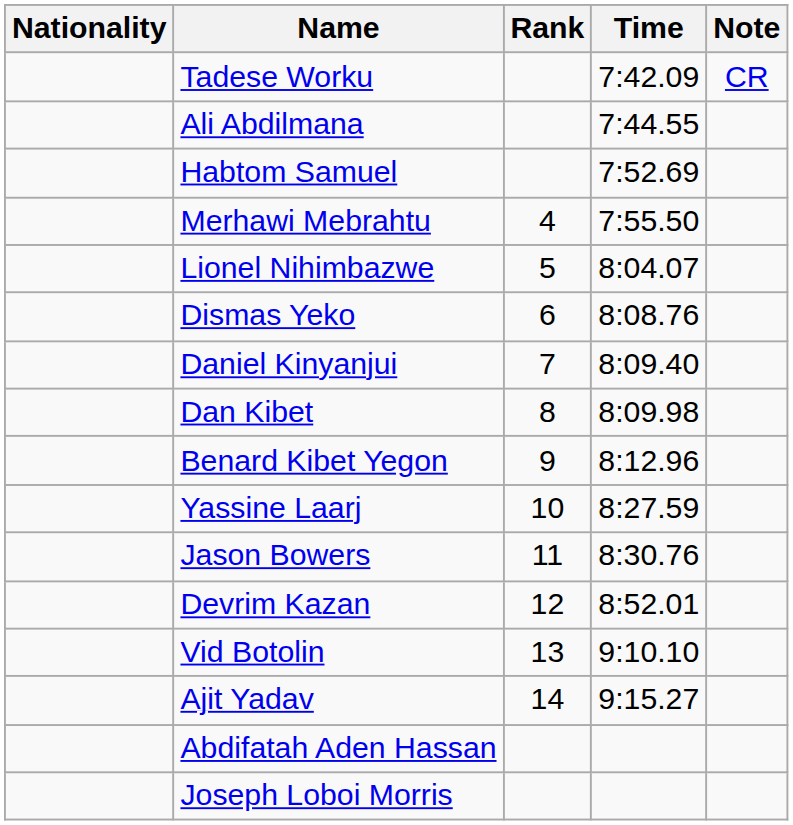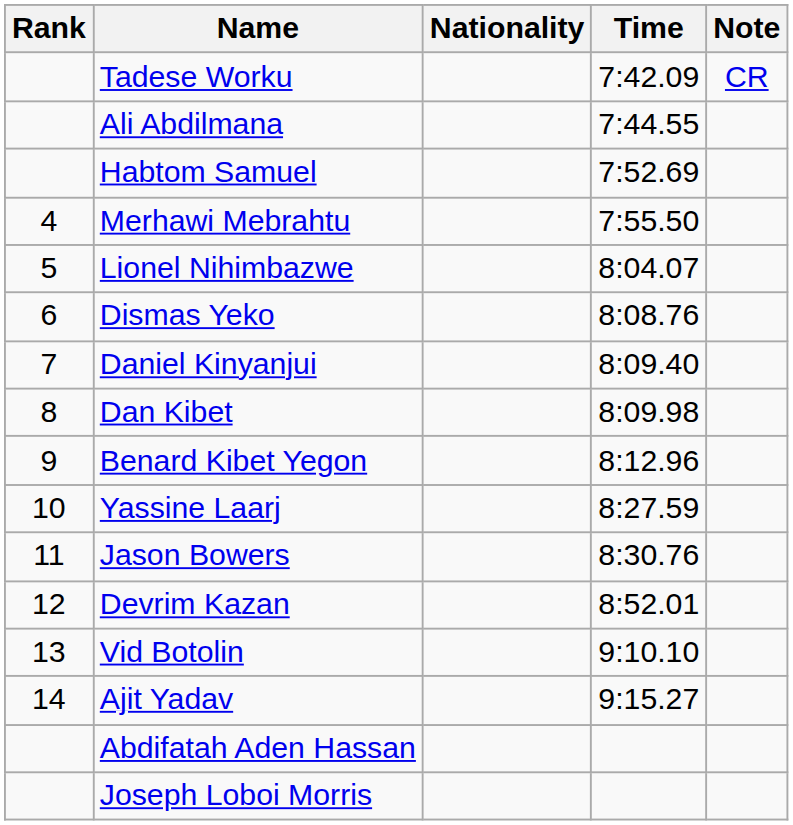 <table class="wikitable sortable" style="text-align:center">
 <tr>
+<th>Rank</th>
+<th>Name</th>
 <th>Nationality</th>
-<th>Name</th>
-<th>Rank</th>
 <th>Time</th>
 <th>Note</th>
 </tr>
 <tr>
+<td></td>
+<td align=left><a href='#'>Tadese Worku</a></td>
 <td align=left></td>
-<td align=left><a href='#'>Tadese Worku</a></td>
-<td></td>
 <td>7:42.09</td>
 <td><a href='#'>CR</a></td>
 </tr>
 <tr>
+<td></td>
+<td align=left><a href='#'>Ali Abdilmana</a></td>
 <td align=left></td>
-<td align=left><a href='#'>Ali Abdilmana</a></td>
-<td></td>
 <td>7:44.55</td>
 <td></td>
 </tr>
 <tr>
+<td></td>
+<td align=left><a href='#'>Habtom Samuel</a></td>
 <td align=left></td>
-<td align=left><a href='#'>Habtom Samuel</a></td>
-<td></td>
 <td>7:52.69</td>
 <td></td>
 </tr>
 <tr>
+<td>4</td>
+<td align=left><a href='#'>Merhawi Mebrahtu</a></td>
 <td align=left></td>
-<td align=left><a href='#'>Merhawi Mebrahtu</a></td>
-<td>4</td>
 <td>7:55.50</td>
 <td></td>
 </tr>
 <tr>
+<td>5</td>
+<td align=left><a href='#'>Lionel Nihimbazwe</a></td>
 <td align=left></td>
-<td align=left><a href='#'>Lionel Nihimbazwe</a></td>
-<td>5</td>
 <td>8:04.07</td>
 <td></td>
 </tr>
 <tr>
+<td>6</td>
+<td align=left><a href='#'>Dismas Yeko</a></td>
 <td align=left></td>
-<td align=left><a href='#'>Dismas Yeko</a></td>
-<td>6</td>
 <td>8:08.76</td>
 <td></td>
 </tr>
 <tr>
+<td>7</td>
+<td align=left><a href='#'>Daniel Kinyanjui</a></td>
 <td align=left></td>
-<td align=left><a href='#'>Daniel Kinyanjui</a></td>
-<td>7</td>
 <td>8:09.40</td>
 <td></td>
 </tr>
 <tr>
+<td>8</td>
+<td align=left><a href='#'>Dan Kibet</a></td>
 <td align=left></td>
-<td align=left><a href='#'>Dan Kibet</a></td>
-<td>8</td>
 <td>8:09.98</td>
 <td></td>
 </tr>
 <tr>
+<td>9</td>
+<td align=left><a href='#'>Benard Kibet Yegon</a></td>
 <td align=left></td>
-<td align=left><a href='#'>Benard Kibet Yegon</a></td>
-<td>9</td>
 <td>8:12.96</td>
 <td></td>
 </tr>
 <tr>
+<td>10</td>
+<td align=left><a href='#'>Yassine Laarj</a></td>
 <td align=left></td>
-<td align=left><a href='#'>Yassine Laarj</a></td>
-<td>10</td>
 <td>8:27.59</td>
 <td></td>
 </tr>
 <tr>
+<td>11</td>
+<td align=left><a href='#'>Jason Bowers</a></td>
 <td align=left></td>
-<td align=left><a href='#'>Jason Bowers</a></td>
-<td>11</td>
 <td>8:30.76</td>
 <td></td>
 </tr>
 <tr>
+<td>12</td>
+<td align=left><a href='#'>Devrim Kazan</a></td>
 <td align=left></td>
-<td align=left><a href='#'>Devrim Kazan</a></td>
-<td>12</td>
 <td>8:52.01</td>
 <td></td>
 </tr>
 <tr>
+<td>13</td>
+<td align=left><a href='#'>Vid Botolin</a></td>
 <td align=left></td>
-<td align=left><a href='#'>Vid Botolin</a></td>
-<td>13</td>
 <td>9:10.10</td>
 <td></td>
 </tr>
 <tr>
+<td>14</td>
+<td align=left><a href='#'>Ajit Yadav</a></td>
 <td align=left></td>
-<td align=left><a href='#'>Ajit Yadav</a></td>
-<td>14</td>
 <td>9:15.27</td>
 <td></td>
 </tr>
 <tr>
+<td></td>
+<td align=left><a href='#'>Abdifatah Aden Hassan</a></td>
 <td align=left></td>
-<td align=left><a href='#'>Abdifatah Aden Hassan</a></td>
-<td></td>
 <td></td>
 <td></td>
 </tr>
 <tr>
+<td></td>
+<td align=left><a href='#'>Joseph Loboi Morris</a></td>
 <td align=left></td>
-<td align=left><a href='#'>Joseph Loboi Morris</a></td>
-<td></td>
 <td></td>
 <td></td>
 </tr>
 </table>
